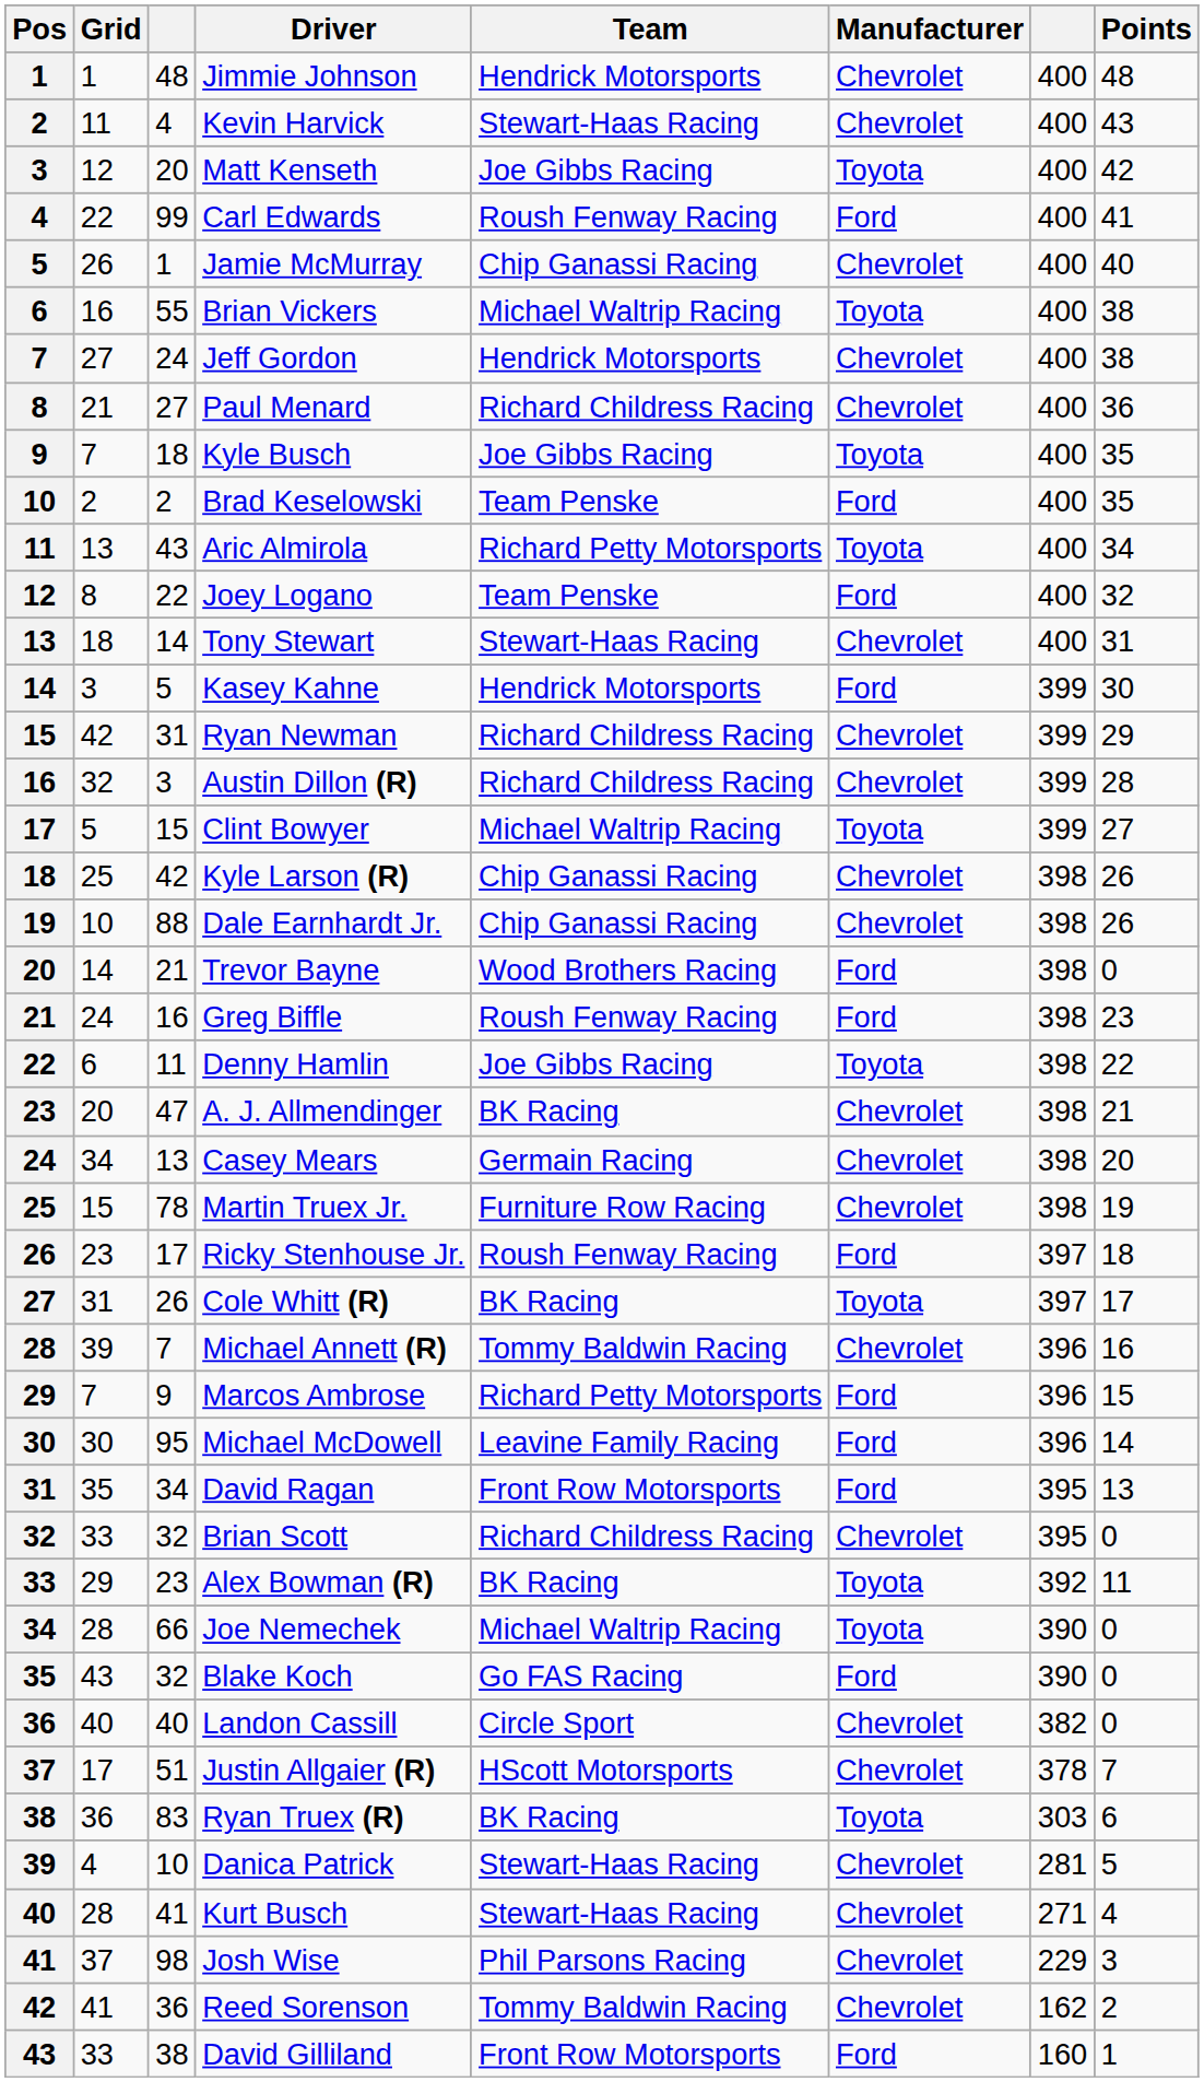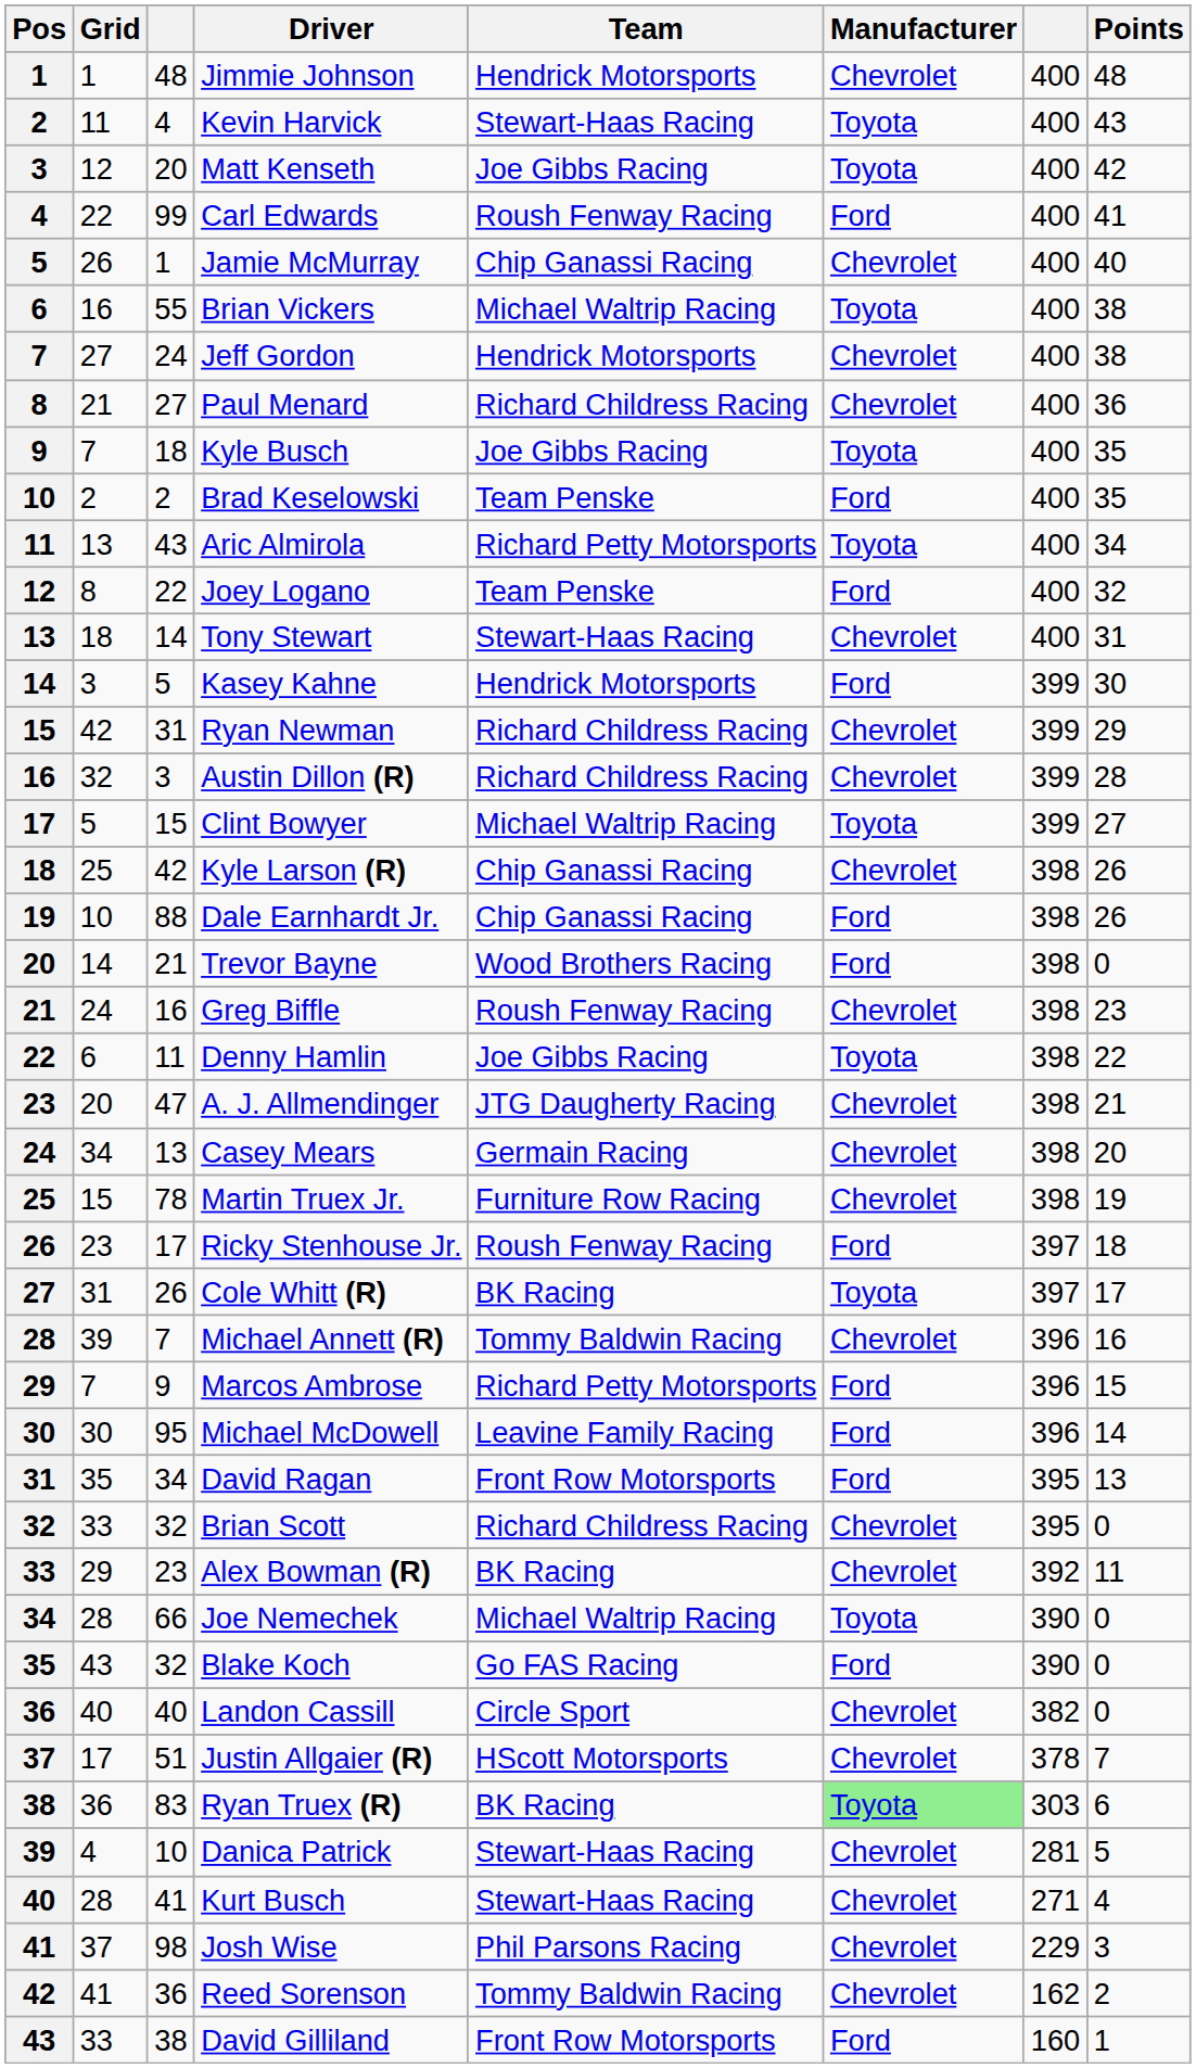 <table class="wikitable" style="font-size:95%">
 <tr>
 <th>Pos</th>
 <th>Grid</th>
 <th></th>
 <th>Driver</th>
 <th>Team</th>
 <th>Manufacturer</th>
 <th></th>
 <th>Points</th>
 </tr>
 <tr>
 <th>1</th>
 <td>1</td>
 <td>48</td>
 <td><a href='#'>Jimmie Johnson</a></td>
 <td><a href='#'>Hendrick Motorsports</a></td>
 <td><a href='#'>Chevrolet</a></td>
 <td>400</td>
 <td>48</td>
 </tr>
 <tr>
 <th>2</th>
 <td>11</td>
 <td>4</td>
 <td><a href='#'>Kevin Harvick</a></td>
 <td><a href='#'>Stewart-Haas Racing</a></td>
-<td><a href='#'>Chevrolet</a></td>
+<td><a href='#'>Toyota</a></td>
 <td>400</td>
 <td>43</td>
 </tr>
 <tr>
 <th>3</th>
 <td>12</td>
 <td>20</td>
 <td><a href='#'>Matt Kenseth</a></td>
 <td><a href='#'>Joe Gibbs Racing</a></td>
 <td><a href='#'>Toyota</a></td>
 <td>400</td>
 <td>42</td>
 </tr>
 <tr>
 <th>4</th>
 <td>22</td>
 <td>99</td>
 <td><a href='#'>Carl Edwards</a></td>
 <td><a href='#'>Roush Fenway Racing</a></td>
 <td><a href='#'>Ford</a></td>
 <td>400</td>
 <td>41</td>
 </tr>
 <tr>
 <th>5</th>
 <td>26</td>
 <td>1</td>
 <td><a href='#'>Jamie McMurray</a></td>
 <td><a href='#'>Chip Ganassi Racing</a></td>
 <td><a href='#'>Chevrolet</a></td>
 <td>400</td>
 <td>40</td>
 </tr>
 <tr>
 <th>6</th>
 <td>16</td>
 <td>55</td>
 <td><a href='#'>Brian Vickers</a></td>
 <td><a href='#'>Michael Waltrip Racing</a></td>
 <td><a href='#'>Toyota</a></td>
 <td>400</td>
 <td>38</td>
 </tr>
 <tr>
 <th>7</th>
 <td>27</td>
 <td>24</td>
 <td><a href='#'>Jeff Gordon</a></td>
 <td><a href='#'>Hendrick Motorsports</a></td>
 <td><a href='#'>Chevrolet</a></td>
 <td>400</td>
 <td>38</td>
 </tr>
 <tr>
 <th>8</th>
 <td>21</td>
 <td>27</td>
 <td><a href='#'>Paul Menard</a></td>
 <td><a href='#'>Richard Childress Racing</a></td>
 <td><a href='#'>Chevrolet</a></td>
 <td>400</td>
 <td>36</td>
 </tr>
 <tr>
 <th>9</th>
 <td>7</td>
 <td>18</td>
 <td><a href='#'>Kyle Busch</a></td>
 <td><a href='#'>Joe Gibbs Racing</a></td>
 <td><a href='#'>Toyota</a></td>
 <td>400</td>
 <td>35</td>
 </tr>
 <tr>
 <th>10</th>
 <td>2</td>
 <td>2</td>
 <td><a href='#'>Brad Keselowski</a></td>
 <td><a href='#'>Team Penske</a></td>
 <td><a href='#'>Ford</a></td>
 <td>400</td>
 <td>35</td>
 </tr>
 <tr>
 <th>11</th>
 <td>13</td>
 <td>43</td>
 <td><a href='#'>Aric Almirola</a></td>
 <td><a href='#'>Richard Petty Motorsports</a></td>
 <td><a href='#'>Toyota</a></td>
 <td>400</td>
 <td>34</td>
 </tr>
 <tr>
 <th>12</th>
 <td>8</td>
 <td>22</td>
 <td><a href='#'>Joey Logano</a></td>
 <td><a href='#'>Team Penske</a></td>
 <td><a href='#'>Ford</a></td>
 <td>400</td>
 <td>32</td>
 </tr>
 <tr>
 <th>13</th>
 <td>18</td>
 <td>14</td>
 <td><a href='#'>Tony Stewart</a></td>
 <td><a href='#'>Stewart-Haas Racing</a></td>
 <td><a href='#'>Chevrolet</a></td>
 <td>400</td>
 <td>31</td>
 </tr>
 <tr>
 <th>14</th>
 <td>3</td>
 <td>5</td>
 <td><a href='#'>Kasey Kahne</a></td>
 <td><a href='#'>Hendrick Motorsports</a></td>
 <td><a href='#'>Ford</a></td>
 <td>399</td>
 <td>30</td>
 </tr>
 <tr>
 <th>15</th>
 <td>42</td>
 <td>31</td>
 <td><a href='#'>Ryan Newman</a></td>
 <td><a href='#'>Richard Childress Racing</a></td>
 <td><a href='#'>Chevrolet</a></td>
 <td>399</td>
 <td>29</td>
 </tr>
 <tr>
 <th>16</th>
 <td>32</td>
 <td>3</td>
 <td><a href='#'>Austin Dillon</a> <strong>(R)</strong></td>
 <td><a href='#'>Richard Childress Racing</a></td>
 <td><a href='#'>Chevrolet</a></td>
 <td>399</td>
 <td>28</td>
 </tr>
 <tr>
 <th>17</th>
 <td>5</td>
 <td>15</td>
 <td><a href='#'>Clint Bowyer</a></td>
 <td><a href='#'>Michael Waltrip Racing</a></td>
 <td><a href='#'>Toyota</a></td>
 <td>399</td>
 <td>27</td>
 </tr>
 <tr>
 <th>18</th>
 <td>25</td>
 <td>42</td>
 <td><a href='#'>Kyle Larson</a> <strong>(R)</strong></td>
 <td><a href='#'>Chip Ganassi Racing</a></td>
 <td><a href='#'>Chevrolet</a></td>
 <td>398</td>
 <td>26</td>
 </tr>
 <tr>
 <th>19</th>
 <td>10</td>
 <td>88</td>
 <td><a href='#'>Dale Earnhardt Jr.</a></td>
 <td><a href='#'>Chip Ganassi Racing</a></td>
-<td><a href='#'>Chevrolet</a></td>
+<td><a href='#'>Ford</a></td>
 <td>398</td>
 <td>26</td>
 </tr>
 <tr>
 <th>20</th>
 <td>14</td>
 <td>21</td>
 <td><a href='#'>Trevor Bayne</a></td>
 <td><a href='#'>Wood Brothers Racing</a></td>
 <td><a href='#'>Ford</a></td>
 <td>398</td>
 <td>0</td>
 </tr>
 <tr>
 <th>21</th>
 <td>24</td>
 <td>16</td>
 <td><a href='#'>Greg Biffle</a></td>
 <td><a href='#'>Roush Fenway Racing</a></td>
-<td><a href='#'>Ford</a></td>
+<td><a href='#'>Chevrolet</a></td>
 <td>398</td>
 <td>23</td>
 </tr>
 <tr>
 <th>22</th>
 <td>6</td>
 <td>11</td>
 <td><a href='#'>Denny Hamlin</a></td>
 <td><a href='#'>Joe Gibbs Racing</a></td>
 <td><a href='#'>Toyota</a></td>
 <td>398</td>
 <td>22</td>
 </tr>
 <tr>
 <th>23</th>
 <td>20</td>
 <td>47</td>
 <td><a href='#'>A. J. Allmendinger</a></td>
-<td><a href='#'>BK Racing</a></td>
+<td><a href='#'>JTG Daugherty Racing</a></td>
 <td><a href='#'>Chevrolet</a></td>
 <td>398</td>
 <td>21</td>
 </tr>
 <tr>
 <th>24</th>
 <td>34</td>
 <td>13</td>
 <td><a href='#'>Casey Mears</a></td>
 <td><a href='#'>Germain Racing</a></td>
 <td><a href='#'>Chevrolet</a></td>
 <td>398</td>
 <td>20</td>
 </tr>
 <tr>
 <th>25</th>
 <td>15</td>
 <td>78</td>
 <td><a href='#'>Martin Truex Jr.</a></td>
 <td><a href='#'>Furniture Row Racing</a></td>
 <td><a href='#'>Chevrolet</a></td>
 <td>398</td>
 <td>19</td>
 </tr>
 <tr>
 <th>26</th>
 <td>23</td>
 <td>17</td>
 <td><a href='#'>Ricky Stenhouse Jr.</a></td>
 <td><a href='#'>Roush Fenway Racing</a></td>
 <td><a href='#'>Ford</a></td>
 <td>397</td>
 <td>18</td>
 </tr>
 <tr>
 <th>27</th>
 <td>31</td>
 <td>26</td>
 <td><a href='#'>Cole Whitt</a> <strong>(R)</strong></td>
 <td><a href='#'>BK Racing</a></td>
 <td><a href='#'>Toyota</a></td>
 <td>397</td>
 <td>17</td>
 </tr>
 <tr>
 <th>28</th>
 <td>39</td>
 <td>7</td>
 <td><a href='#'>Michael Annett</a> <strong>(R)</strong></td>
 <td><a href='#'>Tommy Baldwin Racing</a></td>
 <td><a href='#'>Chevrolet</a></td>
 <td>396</td>
 <td>16</td>
 </tr>
 <tr>
 <th>29</th>
 <td>7</td>
 <td>9</td>
 <td><a href='#'>Marcos Ambrose</a></td>
 <td><a href='#'>Richard Petty Motorsports</a></td>
 <td><a href='#'>Ford</a></td>
 <td>396</td>
 <td>15</td>
 </tr>
 <tr>
 <th>30</th>
 <td>30</td>
 <td>95</td>
 <td><a href='#'>Michael McDowell</a></td>
 <td><a href='#'>Leavine Family Racing</a></td>
 <td><a href='#'>Ford</a></td>
 <td>396</td>
 <td>14</td>
 </tr>
 <tr>
 <th>31</th>
 <td>35</td>
 <td>34</td>
 <td><a href='#'>David Ragan</a></td>
 <td><a href='#'>Front Row Motorsports</a></td>
 <td><a href='#'>Ford</a></td>
 <td>395</td>
 <td>13</td>
 </tr>
 <tr>
 <th>32</th>
 <td>33</td>
 <td>32</td>
 <td><a href='#'>Brian Scott</a></td>
 <td><a href='#'>Richard Childress Racing</a></td>
 <td><a href='#'>Chevrolet</a></td>
 <td>395</td>
 <td>0</td>
 </tr>
 <tr>
 <th>33</th>
 <td>29</td>
 <td>23</td>
 <td><a href='#'>Alex Bowman</a> <strong>(R)</strong></td>
 <td><a href='#'>BK Racing</a></td>
-<td><a href='#'>Toyota</a></td>
+<td><a href='#'>Chevrolet</a></td>
 <td>392</td>
 <td>11</td>
 </tr>
 <tr>
 <th>34</th>
 <td>28</td>
 <td>66</td>
 <td><a href='#'>Joe Nemechek</a></td>
 <td><a href='#'>Michael Waltrip Racing</a></td>
 <td><a href='#'>Toyota</a></td>
 <td>390</td>
 <td>0</td>
 </tr>
 <tr>
 <th>35</th>
 <td>43</td>
 <td>32</td>
 <td><a href='#'>Blake Koch</a></td>
 <td><a href='#'>Go FAS Racing</a></td>
 <td><a href='#'>Ford</a></td>
 <td>390</td>
 <td>0</td>
 </tr>
 <tr>
 <th>36</th>
 <td>40</td>
 <td>40</td>
 <td><a href='#'>Landon Cassill</a></td>
 <td><a href='#'>Circle Sport</a></td>
 <td><a href='#'>Chevrolet</a></td>
 <td>382</td>
 <td>0</td>
 </tr>
 <tr>
 <th>37</th>
 <td>17</td>
 <td>51</td>
 <td><a href='#'>Justin Allgaier</a> <strong>(R)</strong></td>
 <td><a href='#'>HScott Motorsports</a></td>
 <td><a href='#'>Chevrolet</a></td>
 <td>378</td>
 <td>7</td>
 </tr>
 <tr>
 <th>38</th>
 <td>36</td>
 <td>83</td>
 <td><a href='#'>Ryan Truex</a> <strong>(R)</strong></td>
 <td><a href='#'>BK Racing</a></td>
-<td><a href='#'>Toyota</a></td>
+<td style="background: lightgreen;"><a href='#'>Toyota</a></td>
 <td>303</td>
 <td>6</td>
 </tr>
 <tr>
 <th>39</th>
 <td>4</td>
 <td>10</td>
 <td><a href='#'>Danica Patrick</a></td>
 <td><a href='#'>Stewart-Haas Racing</a></td>
 <td><a href='#'>Chevrolet</a></td>
 <td>281</td>
 <td>5</td>
 </tr>
 <tr>
 <th>40</th>
 <td>28</td>
 <td>41</td>
 <td><a href='#'>Kurt Busch</a></td>
 <td><a href='#'>Stewart-Haas Racing</a></td>
 <td><a href='#'>Chevrolet</a></td>
 <td>271</td>
 <td>4</td>
 </tr>
 <tr>
 <th>41</th>
 <td>37</td>
 <td>98</td>
 <td><a href='#'>Josh Wise</a></td>
 <td><a href='#'>Phil Parsons Racing</a></td>
 <td><a href='#'>Chevrolet</a></td>
 <td>229</td>
 <td>3</td>
 </tr>
 <tr>
 <th>42</th>
 <td>41</td>
 <td>36</td>
 <td><a href='#'>Reed Sorenson</a></td>
 <td><a href='#'>Tommy Baldwin Racing</a></td>
 <td><a href='#'>Chevrolet</a></td>
 <td>162</td>
 <td>2</td>
 </tr>
 <tr>
 <th>43</th>
 <td>33</td>
 <td>38</td>
 <td><a href='#'>David Gilliland</a></td>
 <td><a href='#'>Front Row Motorsports</a></td>
 <td><a href='#'>Ford</a></td>
 <td>160</td>
 <td>1</td>
 </tr>
 </table>
